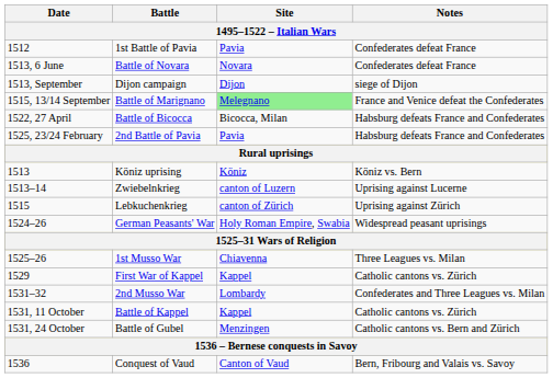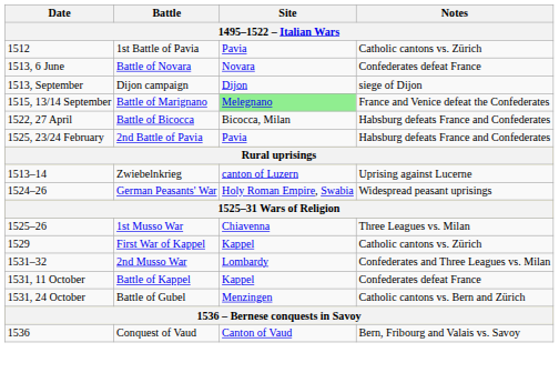 <table class="wikitable">
 <tr>
 <th>Date</th>
 <th>Battle</th>
 <th>Site</th>
 <th>Notes</th>
 </tr>
 <tr>
 <th bgcolor="#FFD39B" colspan="4" align="left">1495–1522 – <a href='#'>Italian Wars</a></th>
 </tr>
 <tr valign="top">
 <td>1512</td>
 <td>1st Battle of Pavia</td>
 <td><a href='#'>Pavia</a></td>
-<td>Confederates defeat France</td>
+<td>Catholic cantons vs. Zürich</td>
 </tr>
 <tr valign="top">
 <td>1513, 6 June</td>
 <td><a href='#'>Battle of Novara</a></td>
 <td><a href='#'>Novara</a></td>
 <td>Confederates defeat France</td>
 </tr>
 <tr valign="top">
 <td>1513, September</td>
 <td>Dijon campaign</td>
 <td><a href='#'>Dijon</a></td>
 <td>siege of Dijon</td>
 </tr>
 <tr valign="top">
 <td>1515, 13/14 September</td>
 <td><a href='#'>Battle of Marignano</a></td>
 <td style="background: lightgreen;"><a href='#'>Melegnano</a></td>
 <td>France and Venice defeat the Confederates</td>
 </tr>
 <tr valign="top">
 <td>1522, 27 April</td>
 <td><a href='#'>Battle of Bicocca</a></td>
 <td>Bicocca, Milan</td>
 <td>Habsburg defeats France and Confederates</td>
 </tr>
 <tr valign="top">
 <td>1525, 23/24 February</td>
 <td><a href='#'>2nd Battle of Pavia</a></td>
 <td><a href='#'>Pavia</a></td>
 <td>Habsburg defeats France and Confederates</td>
 </tr>
 <tr valign="top" style="background:#FFF68F;">
 <th bgcolor="#FFD39B" colspan="4" align="left">Rural uprisings</th>
 </tr>
 <tr valign="top">
-<td>1513</td>
-<td>Köniz uprising</td>
-<td><a href='#'>Köniz</a></td>
-<td>Köniz vs. Bern</td>
-</tr>
-<tr valign="top">
 <td>1513–14</td>
 <td>Zwiebelnkrieg</td>
 <td><a href='#'>canton of Luzern</a></td>
 <td>Uprising against Lucerne</td>
-</tr>
-<tr valign="top">
-<td>1515</td>
-<td>Lebkuchenkrieg</td>
-<td><a href='#'>canton of Zürich</a></td>
-<td>Uprising against Zürich</td>
 </tr>
 <tr valign="top">
 <td>1524–26</td>
 <td><a href='#'>German Peasants' War</a></td>
 <td><a href='#'>Holy Roman Empire</a>, <a href='#'>Swabia</a></td>
 <td>Widespread peasant uprisings</td>
 </tr>
 <tr valign="top" style="background:#FFF68F;">
 <th bgcolor="#FFD39B" colspan="4" align="left">1525–31 Wars of Religion</th>
 </tr>
 <tr valign="top">
 <td>1525–26</td>
 <td><a href='#'>1st Musso War</a></td>
 <td><a href='#'>Chiavenna</a></td>
 <td>Three Leagues vs. Milan</td>
 </tr>
 <tr valign="top">
 <td>1529</td>
 <td><a href='#'>First War of Kappel</a></td>
 <td><a href='#'>Kappel</a></td>
 <td>Catholic cantons vs. Zürich</td>
 </tr>
 <tr valign="top">
 <td>1531–32</td>
 <td><a href='#'>2nd Musso War</a></td>
 <td><a href='#'>Lombardy</a></td>
 <td>Confederates and Three Leagues vs. Milan</td>
 </tr>
 <tr valign="top">
 <td>1531, 11 October</td>
 <td><a href='#'>Battle of Kappel</a></td>
 <td><a href='#'>Kappel</a></td>
-<td>Catholic cantons vs. Zürich</td>
+<td>Confederates defeat France</td>
 </tr>
 <tr valign="top">
 <td>1531, 24 October</td>
 <td>Battle of Gubel</td>
 <td><a href='#'>Menzingen</a></td>
 <td>Catholic cantons vs. Bern and Zürich</td>
 </tr>
 <tr valign="top" style="background:#FFF68F;">
 <th bgcolor="#FFD39B" colspan="4" align="left">1536 – Bernese conquests in Savoy</th>
 </tr>
 <tr valign="top">
 <td>1536</td>
 <td>Conquest of Vaud</td>
 <td><a href='#'>Canton of Vaud</a></td>
 <td>Bern, Fribourg and Valais vs. Savoy</td>
 </tr>
 </table>
